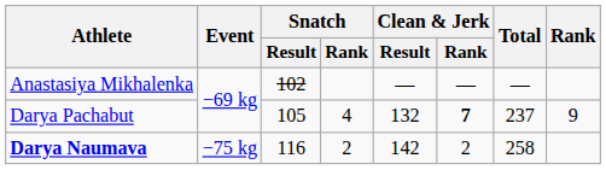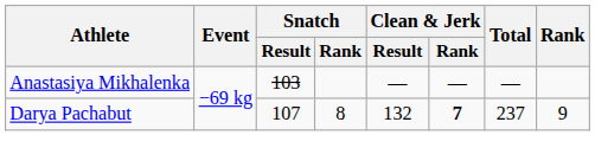 <table class="wikitable" style="font-size:90%">
 <tr>
 <th rowspan="2">Athlete</th>
 <th rowspan="2">Event</th>
 <th colspan="2">Snatch</th>
 <th colspan="2">Clean & Jerk</th>
 <th rowspan="2">Total</th>
 <th rowspan="2">Rank</th>
 </tr>
 <tr style="font-size:95%">
 <th>Result</th>
 <th>Rank</th>
 <th>Result</th>
 <th>Rank</th>
 </tr>
 <tr align=center>
 <td align=left><a href='#'>Anastasiya Mikhalenka</a></td>
 <td align=left rowspan=2><a href='#'>−69 kg</a></td>
-<td><s>102</s></td>
+<td><s>103</s></td>
 <td></td>
 <td>—</td>
 <td>—</td>
 <td>—</td>
 <td></td>
 </tr>
 <tr align=center>
 <td align=left><a href='#'>Darya Pachabut</a></td>
-<td>105</td>
-<td>4</td>
+<td>107</td>
+<td>8</td>
 <td>132</td>
 <td><strong>7</strong></td>
 <td>237</td>
 <td>9</td>
 </tr>
-<tr align=center>
-<td align=left><strong><a href='#'>Darya Naumava</a></strong></td>
-<td align=left><a href='#'>−75 kg</a></td>
-<td>116</td>
-<td>2</td>
-<td>142</td>
-<td>2</td>
-<td>258</td>
-<td></td>
-</tr>
 </table>
